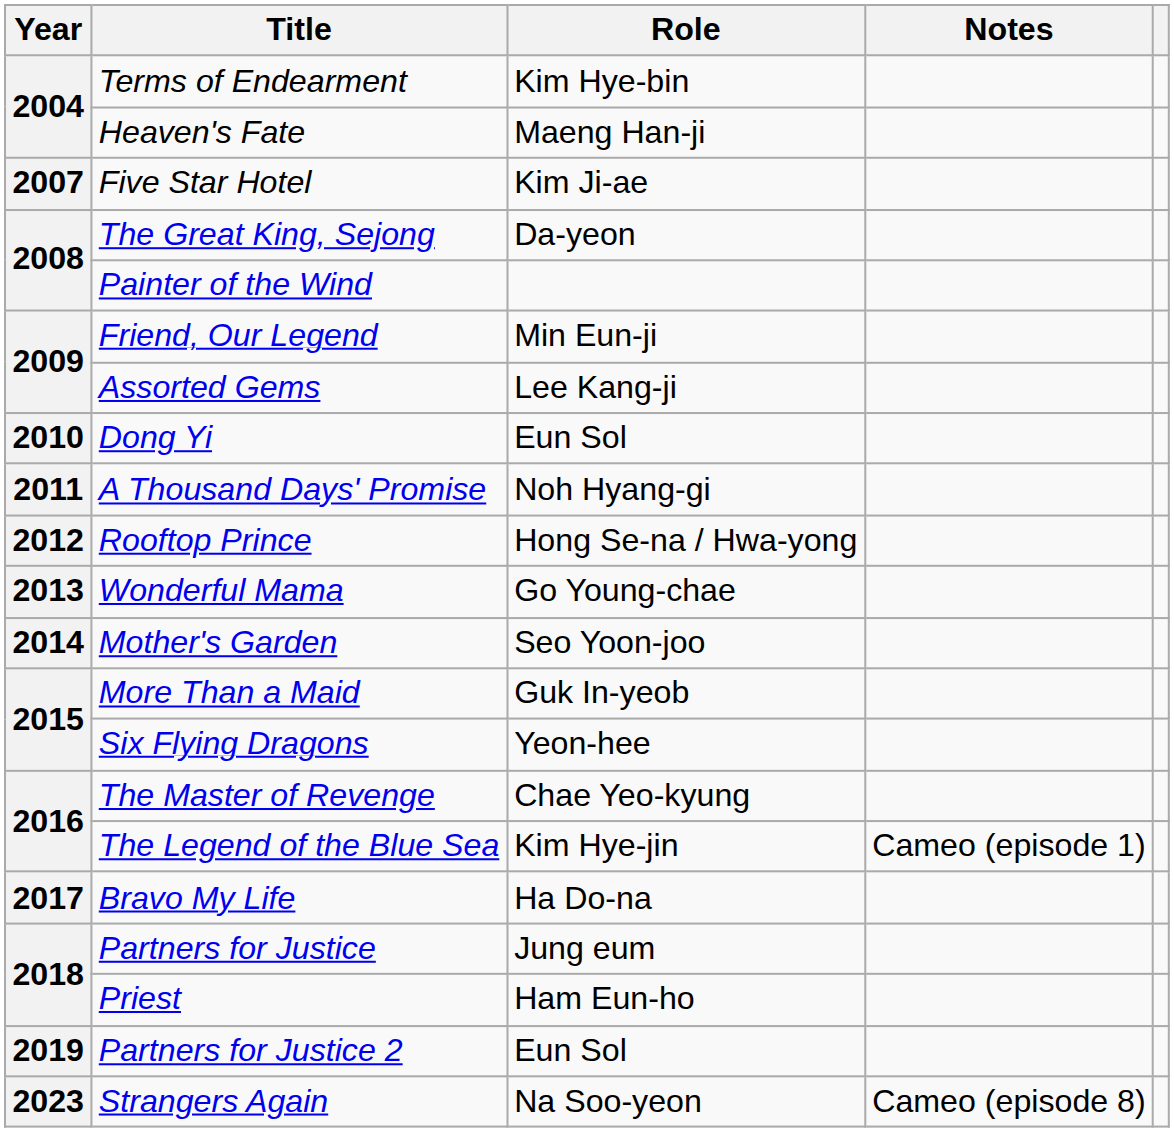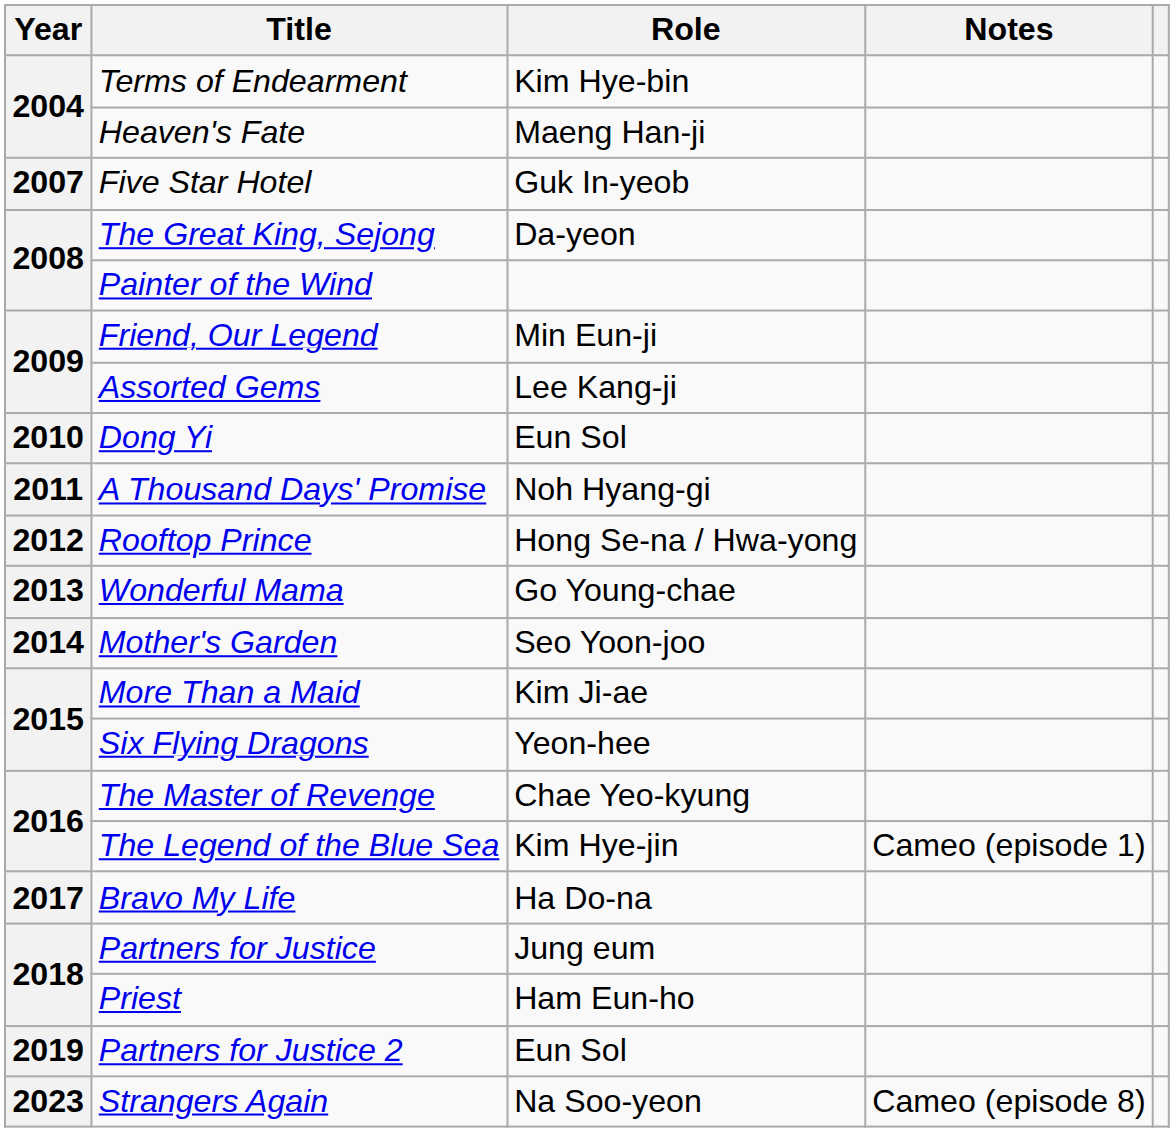 <table class="wikitable plainrowheaders sortable">
 <tr>
 <th scope="col">Year</th>
 <th scope="col">Title</th>
 <th scope="col">Role</th>
 <th scope="col">Notes</th>
 <th scope="col" class="unsortable"></th>
 </tr>
 <tr>
 <th scope="row" rowspan="2">2004</th>
 <td><em>Terms of Endearment</em></td>
 <td>Kim Hye-bin</td>
 <td></td>
 <td style="text-align:center"></td>
 </tr>
 <tr>
 <td><em>Heaven's Fate</em></td>
 <td>Maeng Han-ji</td>
 <td></td>
 <td style="text-align:center"></td>
 </tr>
 <tr>
 <th scope="row">2007</th>
 <td><em>Five Star Hotel</em></td>
-<td>Kim Ji-ae</td>
+<td>Guk In-yeob</td>
 <td></td>
 <td style="text-align:center"></td>
 </tr>
 <tr>
 <th scope="row" rowspan="2">2008</th>
 <td><em><a href='#'>The Great King, Sejong</a></em></td>
 <td>Da-yeon</td>
 <td></td>
 <td style="text-align:center"></td>
 </tr>
 <tr>
 <td><em><a href='#'>Painter of the Wind</a></em></td>
 <td></td>
 <td></td>
 <td style="text-align:center"></td>
 </tr>
 <tr>
 <th scope="row" rowspan="2">2009</th>
 <td><em><a href='#'>Friend, Our Legend</a></em></td>
 <td>Min Eun-ji</td>
 <td></td>
 <td style="text-align:center"></td>
 </tr>
 <tr>
 <td><em><a href='#'>Assorted Gems</a></em></td>
 <td>Lee Kang-ji</td>
 <td></td>
 <td style="text-align:center"></td>
 </tr>
 <tr>
 <th scope="row">2010</th>
 <td><em><a href='#'>Dong Yi</a></em></td>
 <td>Eun Sol</td>
 <td></td>
 <td style="text-align:center"></td>
 </tr>
 <tr>
 <th scope="row">2011</th>
 <td><em><a href='#'>A Thousand Days' Promise</a></em></td>
 <td>Noh Hyang-gi</td>
 <td></td>
 <td style="text-align:center"></td>
 </tr>
 <tr>
 <th scope="row">2012</th>
 <td><em><a href='#'>Rooftop Prince</a></em></td>
 <td>Hong Se-na / Hwa-yong</td>
 <td></td>
 <td style="text-align:center"></td>
 </tr>
 <tr>
 <th scope="row">2013</th>
 <td><em><a href='#'>Wonderful Mama</a></em></td>
 <td>Go Young-chae</td>
 <td></td>
 <td style="text-align:center"></td>
 </tr>
 <tr>
 <th scope="row">2014</th>
 <td><em><a href='#'>Mother's Garden</a></em></td>
 <td>Seo Yoon-joo</td>
 <td></td>
 <td style="text-align:center"></td>
 </tr>
 <tr>
 <th scope="row" rowspan="2">2015</th>
 <td><em><a href='#'>More Than a Maid</a></em></td>
-<td>Guk In-yeob</td>
+<td>Kim Ji-ae</td>
 <td></td>
 <td style="text-align:center"></td>
 </tr>
 <tr>
 <td><em><a href='#'>Six Flying Dragons</a></em></td>
 <td>Yeon-hee</td>
 <td></td>
 <td style="text-align:center"></td>
 </tr>
 <tr>
 <th scope="row" rowspan="2">2016</th>
 <td><em><a href='#'>The Master of Revenge</a></em></td>
 <td>Chae Yeo-kyung</td>
 <td></td>
 <td style="text-align:center"></td>
 </tr>
 <tr>
 <td><em><a href='#'>The Legend of the Blue Sea</a></em></td>
 <td>Kim Hye-jin</td>
 <td>Cameo (episode 1)</td>
 <td></td>
 </tr>
 <tr>
 <th scope="row">2017</th>
 <td><em><a href='#'>Bravo My Life</a></em></td>
 <td>Ha Do-na</td>
 <td></td>
 <td style="text-align:center"></td>
 </tr>
 <tr>
 <th scope="row" rowspan="2">2018</th>
 <td><em><a href='#'>Partners for Justice</a></em></td>
 <td>Jung eum</td>
 <td></td>
 <td style="text-align:center"></td>
 </tr>
 <tr>
 <td><em><a href='#'>Priest</a></em></td>
 <td>Ham Eun-ho</td>
 <td></td>
 <td style="text-align:center"></td>
 </tr>
 <tr>
 <th scope="row">2019</th>
 <td><em><a href='#'>Partners for Justice 2</a></em></td>
 <td>Eun Sol</td>
 <td></td>
 <td style="text-align:center"></td>
 </tr>
 <tr>
 <th scope="row">2023</th>
 <td><em><a href='#'>Strangers Again</a></em></td>
 <td>Na Soo-yeon</td>
 <td>Cameo (episode 8)</td>
 <td style="text-align:center"></td>
 </tr>
 </table>
